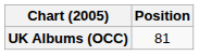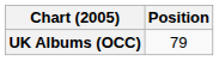 <table class="wikitable plainrowheaders" style="text-align:center">
 <tr>
 <th scope="col">Chart (2005)</th>
 <th scope="col">Position</th>
 </tr>
 <tr>
 <th scope="row">UK Albums (OCC)</th>
-<td>81</td>
+<td>79</td>
 </tr>
 </table>
